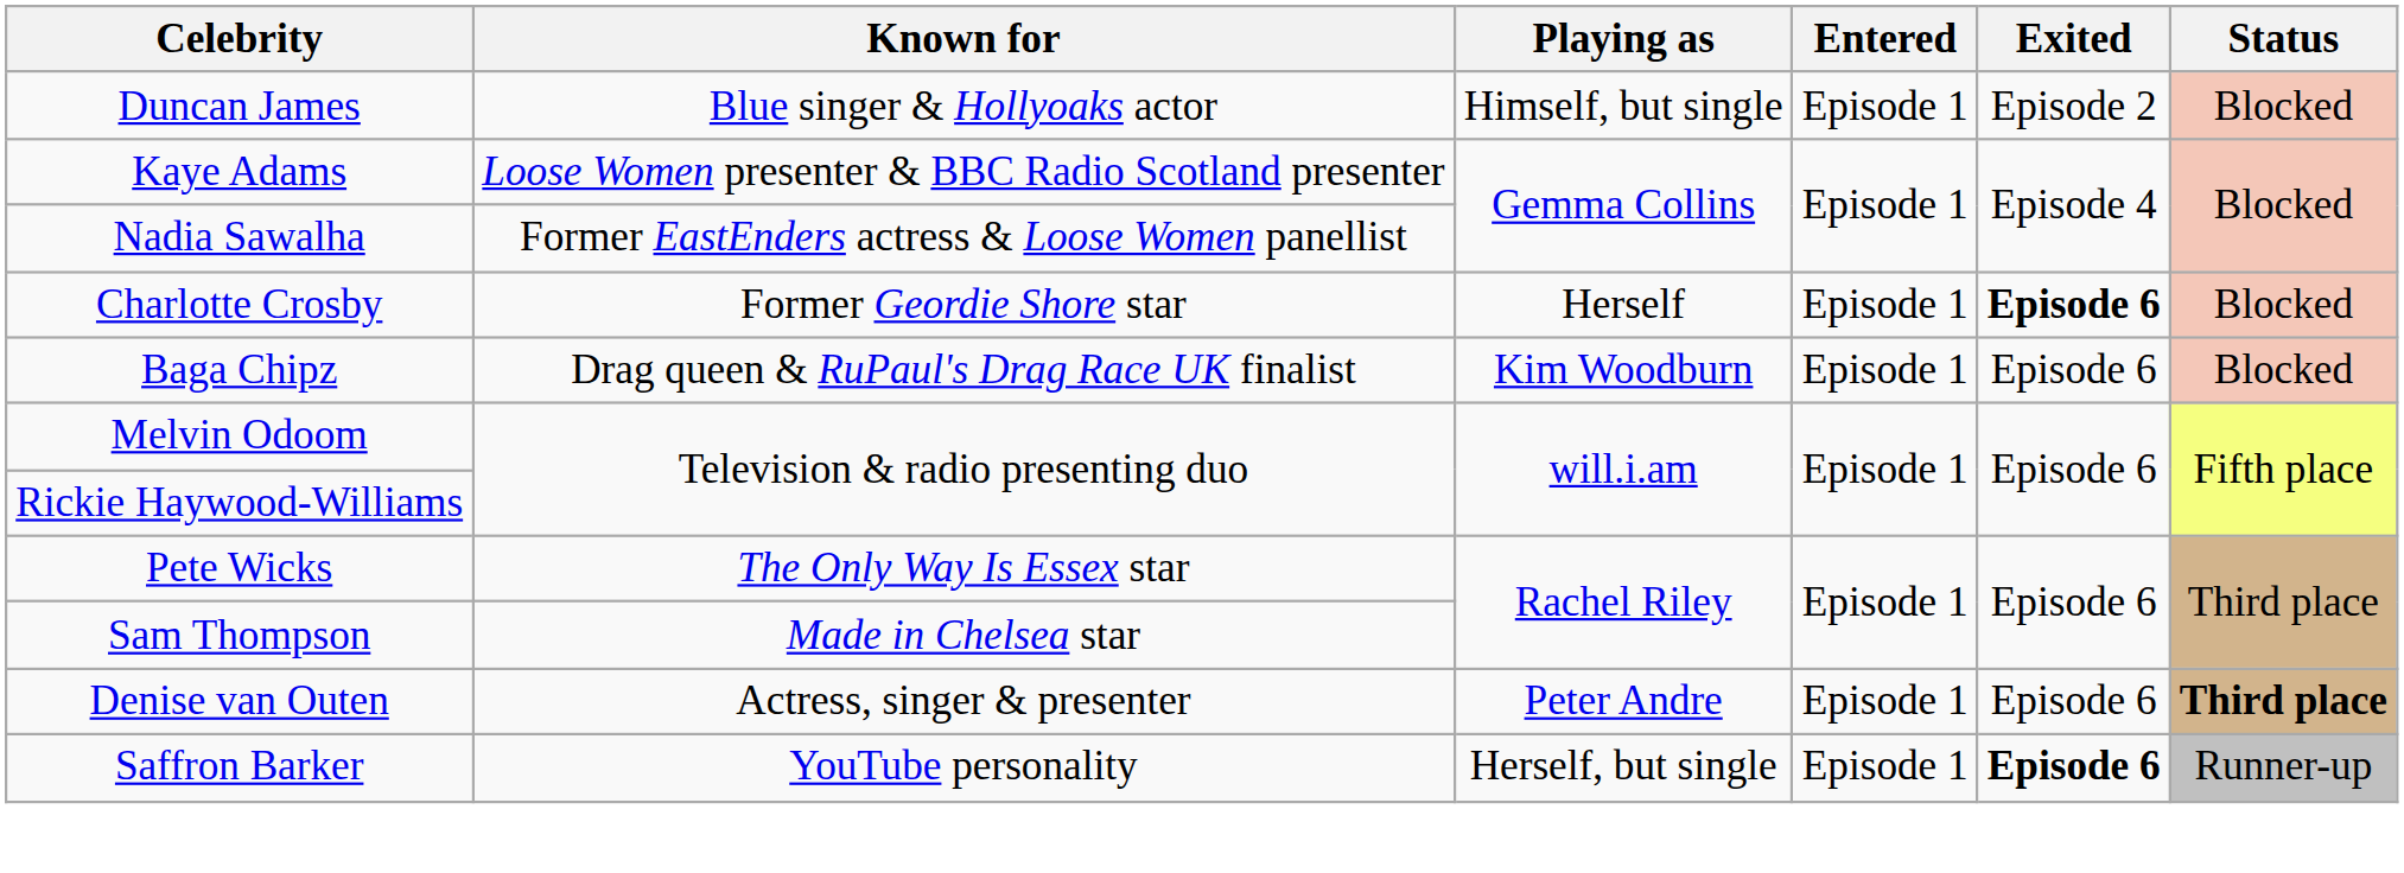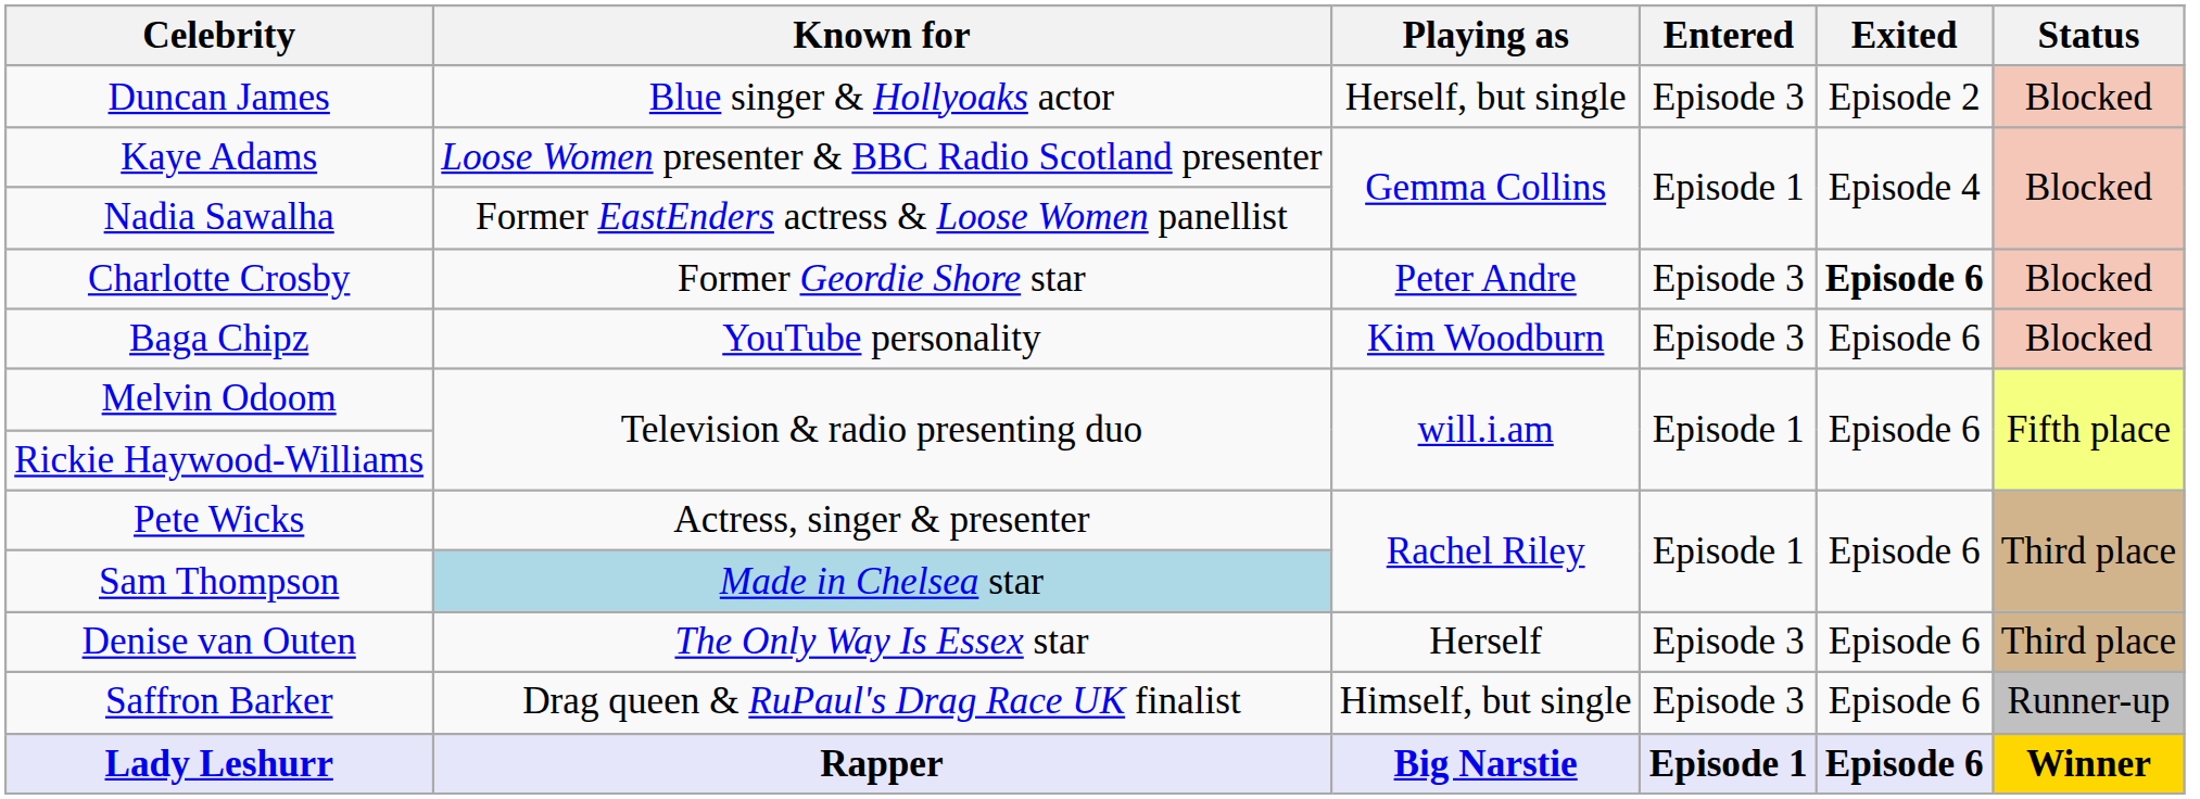 <table class="wikitable" style="text-align:center;">
 <tr>
 <th>Celebrity</th>
 <th>Known for</th>
 <th>Playing as</th>
 <th>Entered</th>
 <th>Exited</th>
 <th>Status</th>
 </tr>
 <tr>
 <td><a href='#'>Duncan James</a></td>
 <td><a href='#'>Blue</a> singer & <em><a href='#'>Hollyoaks</a></em> actor</td>
-<td>Himself, but single</td>
-<td>Episode 1</td>
+<td>Herself, but single</td>
+<td>Episode 3</td>
 <td>Episode 2</td>
 <td style="background:#f4c7b8;">Blocked</td>
 </tr>
 <tr>
 <td><a href='#'>Kaye Adams</a></td>
 <td><em><a href='#'>Loose Women</a></em> presenter & <a href='#'>BBC Radio Scotland</a> presenter</td>
 <td rowspan=2><a href='#'>Gemma Collins</a></td>
 <td rowspan=2>Episode 1</td>
 <td rowspan=2>Episode 4</td>
 <td rowspan=2 style="background:#f4c7b8;">Blocked</td>
 </tr>
 <tr>
 <td><a href='#'>Nadia Sawalha</a></td>
 <td>Former <em><a href='#'>EastEnders</a></em> actress & <em><a href='#'>Loose Women</a></em> panellist</td>
 </tr>
 <tr>
 <td><a href='#'>Charlotte Crosby</a></td>
 <td>Former <em><a href='#'>Geordie Shore</a></em> star</td>
-<td>Herself</td>
-<td>Episode 1</td>
+<td><a href='#'>Peter Andre</a></td>
+<td>Episode 3</td>
 <td><strong>Episode 6</strong></td>
 <td style="background:#f4c7b8;">Blocked</td>
 </tr>
 <tr>
 <td><a href='#'>Baga Chipz</a></td>
-<td>Drag queen & <em><a href='#'>RuPaul's Drag Race UK</a></em> finalist</td>
+<td><a href='#'>YouTube</a> personality</td>
 <td><a href='#'>Kim Woodburn</a></td>
-<td>Episode 1</td>
+<td>Episode 3</td>
 <td>Episode 6</td>
 <td style="background:#f4c7b8;">Blocked</td>
 </tr>
 <tr>
 <td><a href='#'>Melvin Odoom</a></td>
 <td rowspan=2>Television & radio presenting duo</td>
 <td rowspan=2><a href='#'>will.i.am</a></td>
 <td rowspan=2>Episode 1</td>
 <td rowspan=2>Episode 6</td>
 <td rowspan=2 style="background:#F5FF80;">Fifth place</td>
 </tr>
 <tr>
 <td><a href='#'>Rickie Haywood-Williams</a></td>
 </tr>
 <tr>
 <td><a href='#'>Pete Wicks</a></td>
-<td><em><a href='#'>The Only Way Is Essex</a></em> star</td>
+<td>Actress, singer & presenter</td>
 <td rowspan=2><a href='#'>Rachel Riley</a></td>
 <td rowspan=2>Episode 1</td>
 <td rowspan=2>Episode 6</td>
 <td rowspan=2 style=background:tan>Third place</td>
 </tr>
 <tr>
 <td><a href='#'>Sam Thompson</a></td>
-<td><em><a href='#'>Made in Chelsea</a></em> star</td>
+<td style="background: lightblue;"><em><a href='#'>Made in Chelsea</a></em> star</td>
 </tr>
 <tr>
 <td><a href='#'>Denise van Outen</a></td>
-<td>Actress, singer & presenter</td>
-<td><a href='#'>Peter Andre</a></td>
-<td>Episode 1</td>
+<td><em><a href='#'>The Only Way Is Essex</a></em> star</td>
+<td>Herself</td>
+<td>Episode 3</td>
 <td>Episode 6</td>
-<td style=background:tan><strong>Third place</strong></td>
+<td style=background:tan>Third place</td>
 </tr>
 <tr>
 <td><a href='#'>Saffron Barker</a></td>
-<td><a href='#'>YouTube</a> personality</td>
-<td>Herself, but single</td>
-<td>Episode 1</td>
-<td><strong>Episode 6</strong></td>
+<td>Drag queen & <em><a href='#'>RuPaul's Drag Race UK</a></em> finalist</td>
+<td>Himself, but single</td>
+<td>Episode 3</td>
+<td>Episode 6</td>
 <td style=background:silver>Runner-up</td>
 </tr>
+<tr style="background:lavender;"|>
+<td><strong><a href='#'>Lady Leshurr</a></strong></td>
+<td><strong>Rapper</strong></td>
+<td><strong><a href='#'>Big Narstie</a></strong></td>
+<td><strong>Episode 1</strong></td>
+<td><strong>Episode 6</strong></td>
+<td style="background:gold;"><strong>Winner</strong></td>
+</tr>
 </table>
